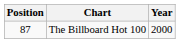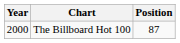 <table class="wikitable">
 <tr>
+<th>Year</th>
+<th>Chart</th>
 <th>Position</th>
-<th>Chart</th>
-<th>Year</th>
 </tr>
 <tr>
+<td>2000</td>
+<td>The Billboard Hot 100</td>
 <td align="center">87 </td>
-<td>The Billboard Hot 100</td>
-<td>2000</td>
 </tr>
 </table>
